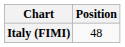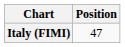 <table class="wikitable plainrowheaders" style="text-align:center;">
 <tr>
 <th>Chart</th>
 <th>Position</th>
 </tr>
 <tr>
 <th scope="row">Italy (FIMI)</th>
-<td>48</td>
+<td>47</td>
 </tr>
 </table>
